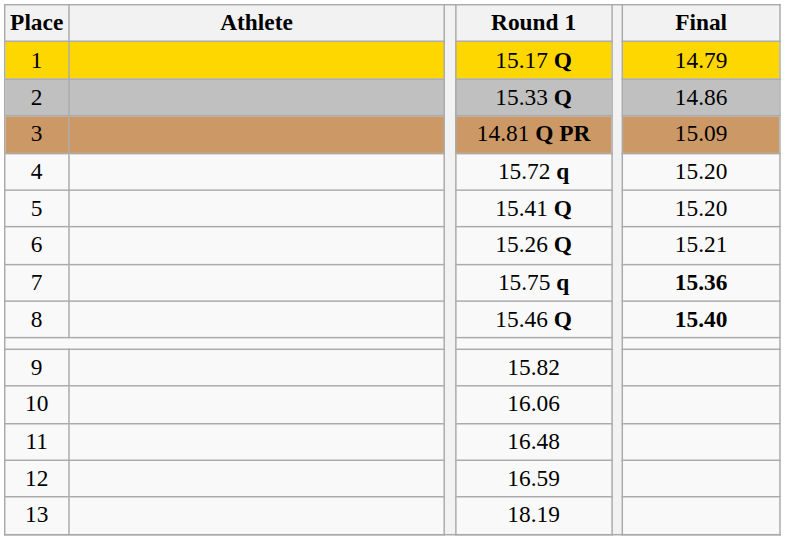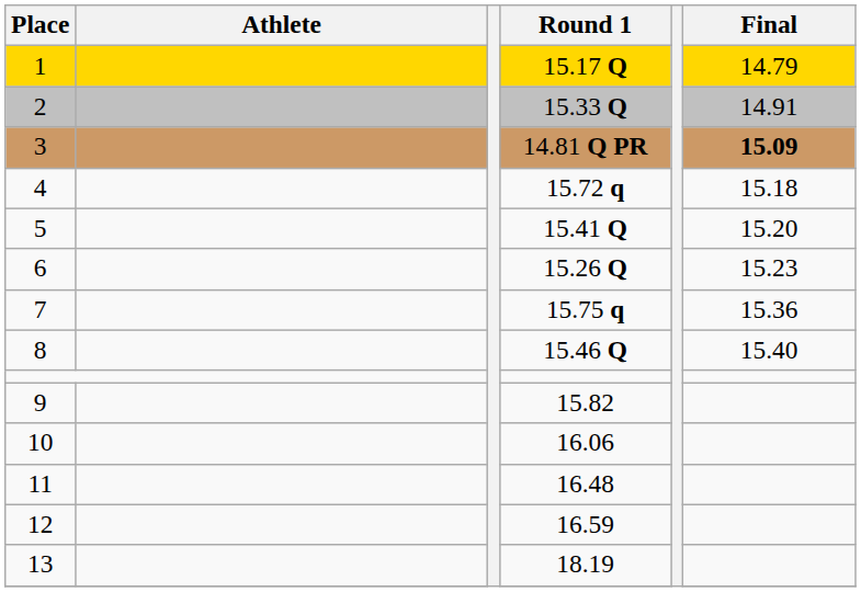 <table class="wikitable" style="text-align:center">
 <tr>
 <th>Place</th>
 <th width=250>Athlete</th>
 <th rowspan=31></th>
 <th width=100>Round 1</th>
 <th rowspan=31></th>
 <th width=100>Final</th>
 </tr>
 <tr bgcolor=gold>
 <td>1</td>
 <td align=left></td>
 <td>15.17 <strong>Q</strong></td>
 <td>14.79</td>
 </tr>
 <tr bgcolor=silver>
 <td>2</td>
 <td align=left></td>
 <td>15.33 <strong>Q</strong></td>
-<td>14.86</td>
+<td>14.91</td>
 </tr>
 <tr bgcolor=cc9966>
 <td>3</td>
 <td align=left></td>
 <td>14.81 <strong>Q PR</strong></td>
-<td>15.09</td>
+<td><strong>15.09</strong></td>
 </tr>
 <tr>
 <td>4</td>
 <td align=left></td>
 <td>15.72 <strong>q</strong></td>
-<td>15.20</td>
+<td>15.18</td>
 </tr>
 <tr>
 <td>5</td>
 <td align=left></td>
 <td>15.41 <strong>Q</strong></td>
 <td>15.20</td>
 </tr>
 <tr>
 <td>6</td>
 <td align=left></td>
 <td>15.26 <strong>Q</strong></td>
-<td>15.21</td>
+<td>15.23</td>
 </tr>
 <tr>
 <td>7</td>
 <td align=left></td>
 <td>15.75 <strong>q</strong></td>
-<td><strong>15.36</strong></td>
+<td>15.36</td>
 </tr>
 <tr>
 <td>8</td>
 <td align=left></td>
 <td>15.46 <strong>Q</strong></td>
-<td><strong>15.40</strong></td>
+<td>15.40</td>
 </tr>
 <tr>
 <td colspan=10></td>
 </tr>
 <tr>
 <td>9</td>
 <td align=left></td>
 <td>15.82</td>
 <td></td>
 </tr>
 <tr>
 <td>10</td>
 <td align=left></td>
 <td>16.06</td>
 <td></td>
 </tr>
 <tr>
 <td>11</td>
 <td align=left></td>
 <td>16.48</td>
 <td></td>
 </tr>
 <tr>
 <td>12</td>
 <td align=left></td>
 <td>16.59</td>
 <td></td>
 </tr>
 <tr>
 <td>13</td>
 <td align=left></td>
 <td>18.19</td>
 <td></td>
 </tr>
 <tr>
 </tr>
 </table>
